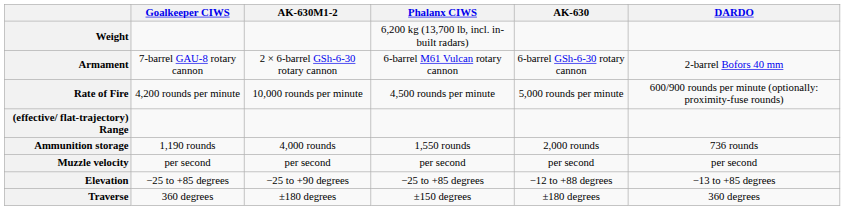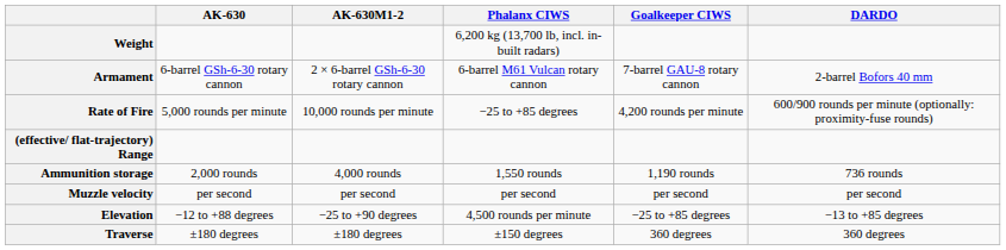 <table class="wikitable" style="border-collapse:collapse; text-align:center;" summary="Characteristics of modern CIWS">
 <tr style="vertical-align:bottom; border-bottom:1px solid #999; ">
 <th></th>
-<th style="text-align:center;"> <a href='#'>Goalkeeper CIWS</a></th>
+<th style="text-align:center;"> AK-630</th>
 <th style="text-align:center;"> AK-630M1-2</th>
 <th style="text-align:center;"> <a href='#'>Phalanx CIWS</a></th>
-<th style="text-align:center;"> AK-630</th>
+<th style="text-align:center;"> <a href='#'>Goalkeeper CIWS</a></th>
 <th style="text-align:center;"> <a href='#'>DARDO</a></th>
 </tr>
 <tr>
 <th style="text-align:right;">Weight</th>
 <td></td>
 <td></td>
 <td>6,200 kg (13,700 lb, incl. in-built radars)</td>
 <td></td>
 <td></td>
 </tr>
 <tr>
 <th style="text-align:right;">Armament</th>
-<td> 7-barrel <a href='#'>GAU-8</a> rotary cannon</td>
+<td> 6-barrel <a href='#'>GSh-6-30</a> rotary cannon</td>
 <td>2 ×  6-barrel <a href='#'>GSh-6-30</a> rotary cannon</td>
 <td> 6-barrel <a href='#'>M61 Vulcan</a> rotary cannon</td>
-<td> 6-barrel <a href='#'>GSh-6-30</a> rotary cannon</td>
+<td> 7-barrel <a href='#'>GAU-8</a> rotary cannon</td>
 <td> 2-barrel <a href='#'>Bofors 40 mm</a></td>
 </tr>
 <tr>
 <th style="text-align:right;">Rate of Fire</th>
+<td>5,000 rounds per minute</td>
+<td>10,000 rounds per minute</td>
+<td>−25 to +85 degrees</td>
 <td>4,200 rounds per minute</td>
-<td>10,000 rounds per minute</td>
-<td>4,500 rounds per minute</td>
-<td>5,000 rounds per minute</td>
 <td>600/900 rounds per minute (optionally: proximity-fuse rounds)</td>
 </tr>
 <tr>
 <th style="text-align:right;">(effective/ flat-trajectory) Range</th>
 <td></td>
 <td></td>
 <td></td>
 <td></td>
 <td></td>
 </tr>
 <tr>
 <th style="text-align:right;">Ammunition storage</th>
-<td>1,190 rounds</td>
+<td>2,000 rounds</td>
 <td>4,000 rounds</td>
 <td>1,550 rounds</td>
-<td>2,000 rounds</td>
+<td>1,190 rounds</td>
 <td>736 rounds</td>
 </tr>
 <tr>
 <th style="text-align:right;">Muzzle velocity</th>
 <td> per second</td>
 <td> per second</td>
 <td> per second</td>
 <td> per second</td>
 <td> per second</td>
 </tr>
 <tr>
 <th style="text-align:right;">Elevation</th>
+<td>−12 to +88 degrees</td>
+<td>−25 to +90 degrees</td>
+<td>4,500 rounds per minute</td>
 <td>−25 to +85 degrees</td>
-<td>−25 to +90 degrees</td>
-<td>−25 to +85 degrees</td>
-<td>−12 to +88 degrees</td>
 <td>−13 to +85 degrees</td>
 </tr>
 <tr>
 <th style="text-align:right;">Traverse</th>
-<td>360 degrees</td>
+<td>±180 degrees</td>
 <td>±180 degrees</td>
 <td>±150 degrees</td>
-<td>±180 degrees</td>
+<td>360 degrees</td>
 <td>360 degrees</td>
 </tr>
 </table>
